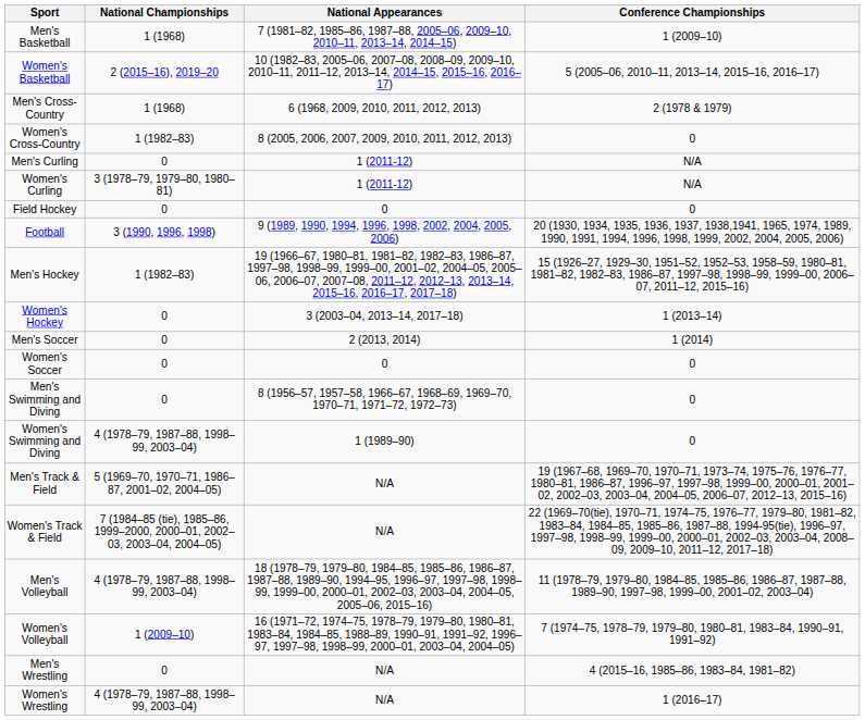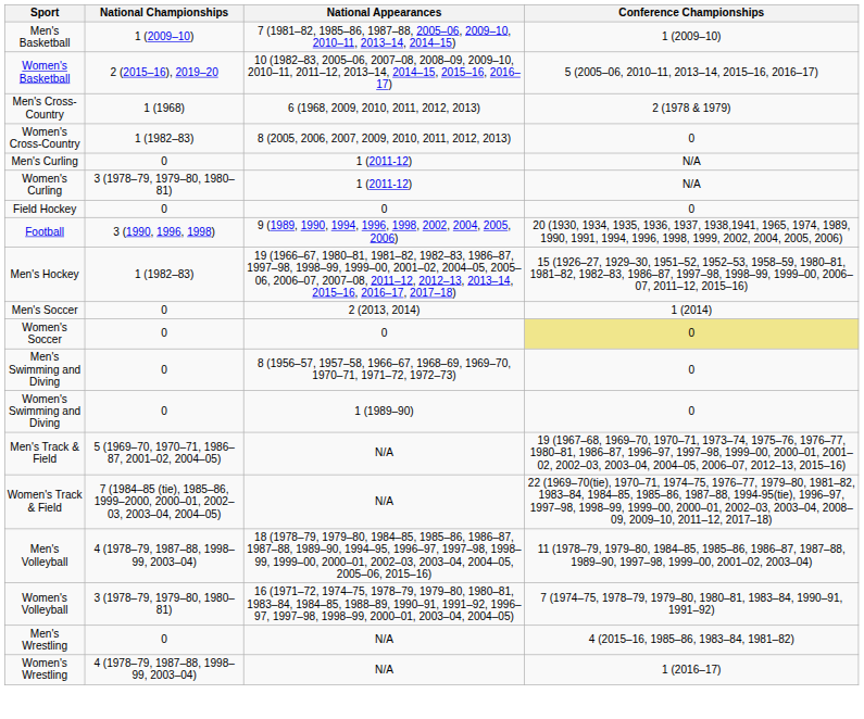 <table class="wikitable" style="text-align: center;">
 <tr>
 <th>Sport</th>
 <th>National Championships</th>
 <th>National Appearances</th>
 <th>Conference Championships</th>
 </tr>
 <tr>
 <td>Men's Basketball</td>
-<td>1 (1968)</td>
+<td>1 (<a href='#'>2009–10</a>)</td>
 <td>7 (1981–82, 1985–86, 1987–88, <a href='#'>2005–06</a>, <a href='#'>2009–10</a>, <a href='#'>2010–11</a>, <a href='#'>2013–14</a>, <a href='#'>2014–15</a>)</td>
 <td>1 (2009–10)</td>
 </tr>
 <tr>
 <td><a href='#'>Women's Basketball</a></td>
 <td>2 (<a href='#'>2015–16</a>), <a href='#'>2019–20</a></td>
 <td>10 (1982–83, 2005–06, 2007–08, 2008–09, 2009–10, 2010–11, 2011–12, 2013–14, <a href='#'>2014–15</a>, <a href='#'>2015–16</a>, <a href='#'>2016–17</a>)</td>
 <td>5 (2005–06, 2010–11, 2013–14, 2015–16, 2016–17)</td>
 </tr>
 <tr>
 <td>Men's Cross-Country</td>
 <td>1 (1968)</td>
 <td>6 (1968, 2009, 2010, 2011, 2012, 2013)</td>
 <td>2 (1978 & 1979)</td>
 </tr>
 <tr>
 <td>Women's Cross-Country</td>
 <td>1 (1982–83)</td>
 <td>8 (2005, 2006, 2007, 2009, 2010, 2011, 2012, 2013)</td>
 <td>0</td>
 </tr>
 <tr>
 <td>Men's Curling</td>
 <td>0</td>
 <td>1 (<a href='#'>2011-12</a>)</td>
 <td>N/A</td>
 </tr>
 <tr>
 <td>Women's Curling</td>
 <td>3 (1978–79, 1979–80, 1980–81)</td>
 <td>1 (<a href='#'>2011-12</a>)</td>
 <td>N/A</td>
 </tr>
 <tr>
 <td>Field Hockey</td>
 <td>0</td>
 <td>0</td>
 <td>0</td>
 </tr>
 <tr>
 <td><a href='#'>Football</a></td>
 <td>3 (<a href='#'>1990</a>, <a href='#'>1996</a>, <a href='#'>1998</a>)</td>
 <td>9 (<a href='#'>1989</a>, <a href='#'>1990</a>, <a href='#'>1994</a>, <a href='#'>1996</a>, <a href='#'>1998</a>, <a href='#'>2002</a>, <a href='#'>2004</a>, <a href='#'>2005</a>, <a href='#'>2006</a>)</td>
 <td>20 (1930, 1934, 1935, 1936, 1937, 1938,1941, 1965, 1974, 1989, 1990, 1991, 1994, 1996, 1998, 1999, 2002, 2004, 2005, 2006)</td>
 </tr>
 <tr>
 <td>Men's Hockey</td>
 <td>1 (1982–83)</td>
 <td>19 (1966–67, 1980–81, 1981–82, 1982–83, 1986–87, 1997–98, 1998–99, 1999–00, 2001–02, 2004–05, 2005–06, 2006–07, 2007–08, <a href='#'>2011–12</a>, <a href='#'>2012–13</a>, <a href='#'>2013–14</a>, <a href='#'>2015–16</a>, <a href='#'>2016–17</a>, <a href='#'>2017–18</a>)</td>
 <td>15 (1926–27, 1929–30, 1951–52, 1952–53, 1958–59, 1980–81, 1981–82, 1982–83, 1986–87, 1997–98, 1998–99, 1999–00, 2006–07, 2011–12, 2015–16)</td>
 </tr>
 <tr>
-<td><a href='#'>Women's Hockey</a></td>
-<td>0</td>
-<td>3 (2003–04, 2013–14, 2017–18)</td>
-<td>1 (2013–14)</td>
-</tr>
-<tr>
 <td>Men's Soccer</td>
 <td>0</td>
 <td>2 (2013, 2014)</td>
 <td>1 (2014)</td>
 </tr>
 <tr>
 <td>Women's Soccer</td>
 <td>0</td>
 <td>0</td>
-<td>0</td>
+<td style="background: khaki;">0</td>
 </tr>
 <tr>
 <td>Men's Swimming and Diving</td>
 <td>0</td>
 <td>8 (1956–57, 1957–58, 1966–67, 1968–69, 1969–70, 1970–71, 1971–72, 1972–73)</td>
 <td>0</td>
 </tr>
 <tr>
 <td>Women's Swimming and Diving</td>
-<td>4 (1978–79, 1987–88, 1998–99, 2003–04)</td>
+<td>0</td>
 <td>1 (1989–90)</td>
 <td>0</td>
 </tr>
 <tr>
 <td>Men's Track & Field</td>
 <td>5 (1969–70, 1970–71, 1986–87, 2001–02, 2004–05)</td>
 <td>N/A</td>
 <td>19 (1967–68, 1969–70, 1970–71, 1973–74, 1975–76, 1976–77, 1980–81, 1986–87, 1996–97, 1997–98, 1999–00, 2000–01, 2001–02, 2002–03, 2003–04, 2004–05, 2006–07, 2012–13, 2015–16)</td>
 </tr>
 <tr>
 <td>Women's Track & Field</td>
 <td>7 (1984–85 (tie), 1985–86, 1999–2000, 2000–01, 2002–03, 2003–04, 2004–05)</td>
 <td>N/A</td>
 <td>22 (1969–70(tie), 1970–71, 1974–75, 1976–77, 1979–80, 1981–82, 1983–84, 1984–85, 1985–86, 1987–88, 1994-95(tie), 1996–97, 1997–98, 1998–99, 1999–00, 2000–01, 2002–03, 2003–04, 2008–09, 2009–10, 2011–12, 2017–18)</td>
 </tr>
 <tr>
 <td>Men's Volleyball</td>
 <td>4 (1978–79, 1987–88, 1998–99, 2003–04)</td>
 <td>18 (1978–79, 1979–80, 1984–85, 1985–86, 1986–87, 1987–88, 1989–90, 1994–95, 1996–97, 1997–98, 1998–99, 1999–00, 2000–01, 2002–03, 2003–04, 2004–05, 2005–06, 2015–16)</td>
 <td>11 (1978–79, 1979–80, 1984–85, 1985–86, 1986–87, 1987–88, 1989–90, 1997–98, 1999–00, 2001–02, 2003–04)</td>
 </tr>
 <tr>
 <td>Women's Volleyball</td>
-<td>1 (<a href='#'>2009–10</a>)</td>
+<td>3 (1978–79, 1979–80, 1980–81)</td>
 <td>16 (1971–72, 1974–75, 1978–79, 1979–80, 1980–81, 1983–84, 1984–85, 1988–89, 1990–91, 1991–92, 1996–97, 1997–98, 1998–99, 2000–01, 2003–04, 2004–05)</td>
 <td>7 (1974–75, 1978–79, 1979–80, 1980–81, 1983–84, 1990–91, 1991–92)</td>
 </tr>
 <tr>
 <td>Men's Wrestling</td>
 <td>0</td>
 <td>N/A</td>
 <td>4 (2015–16, 1985–86, 1983–84, 1981–82)</td>
 </tr>
 <tr>
 <td>Women's Wrestling</td>
 <td>4 (1978–79, 1987–88, 1998–99, 2003–04)</td>
 <td>N/A</td>
 <td>1 (2016–17)</td>
 </tr>
 </table>
